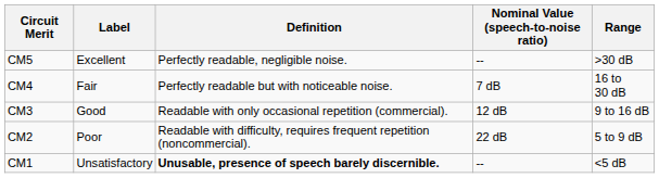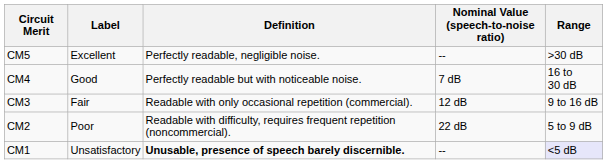 <table class="wikitable">
 <tr>
 <th>Circuit Merit</th>
 <th>Label</th>
 <th>Definition</th>
 <th>Nominal Value<br>(speech-to-noise ratio)</th>
 <th>Range</th>
 </tr>
 <tr>
 <td>CM5</td>
 <td>Excellent</td>
 <td>Perfectly readable, negligible noise.</td>
 <td>--</td>
 <td>>30 dB</td>
 </tr>
 <tr>
 <td>CM4</td>
-<td>Fair</td>
+<td>Good</td>
 <td>Perfectly readable but with noticeable noise.</td>
 <td>7 dB</td>
 <td>16 to 30 dB</td>
 </tr>
 <tr>
 <td>CM3</td>
-<td>Good</td>
+<td>Fair</td>
 <td>Readable with only occasional repetition (commercial).</td>
 <td>12 dB</td>
 <td>9 to 16 dB</td>
 </tr>
 <tr>
 <td>CM2</td>
 <td>Poor</td>
 <td>Readable with difficulty, requires frequent repetition (noncommercial).</td>
 <td>22 dB</td>
 <td>5 to 9 dB</td>
 </tr>
 <tr>
 <td>CM1</td>
 <td>Unsatisfactory</td>
 <td><strong>Unusable, presence of speech barely discernible.</strong></td>
 <td>--</td>
-<td><5 dB</td>
+<td style="background: lavender;"><5 dB</td>
 </tr>
 </table>
